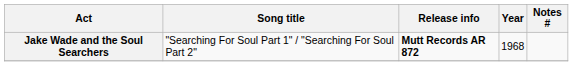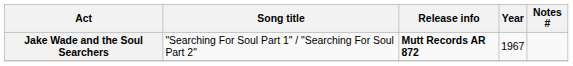 <table class="wikitable plainrowheaders sortable">
 <tr>
 <th scope="col">Act</th>
 <th scope="col">Song title</th>
 <th scope="col">Release info</th>
 <th scope="col">Year</th>
 <th scope="col" class="unsortable">Notes #</th>
 </tr>
 <tr>
 <th scope="row">Jake Wade and the Soul Searchers</th>
 <td>"Searching For Soul Part 1" / "Searching For Soul Part 2"</td>
 <td><strong>Mutt Records  AR 872</strong></td>
-<td>1968</td>
+<td>1967</td>
 <td></td>
 </tr>
 <tr>
 </tr>
 </table>
